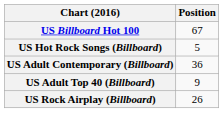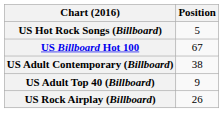 <table class="wikitable plainrowheaders sortable">
 <tr>
 <th>Chart (2016)</th>
 <th>Position</th>
 </tr>
 <tr>
+<th scope="row">US Hot Rock Songs (<em>Billboard</em>)</th>
+<td style="text-align:center;">5</td>
+</tr>
+<tr>
 <th scope="row"><a href='#'>US <em>Billboard</em> Hot 100</a></th>
 <td style="text-align:center;">67</td>
 </tr>
 <tr>
-<th scope="row">US Hot Rock Songs (<em>Billboard</em>)</th>
-<td style="text-align:center;">5</td>
-</tr>
-<tr>
 <th scope="row">US Adult Contemporary (<em>Billboard</em>)</th>
-<td style="text-align:center;">36</td>
+<td style="text-align:center;">38</td>
 </tr>
 <tr>
 <th scope="row">US Adult Top 40 (<em>Billboard</em>)</th>
 <td style="text-align:center;">9</td>
 </tr>
 <tr>
 <th scope="row">US Rock Airplay (<em>Billboard</em>)</th>
 <td style="text-align:center;">26</td>
 </tr>
 </table>
